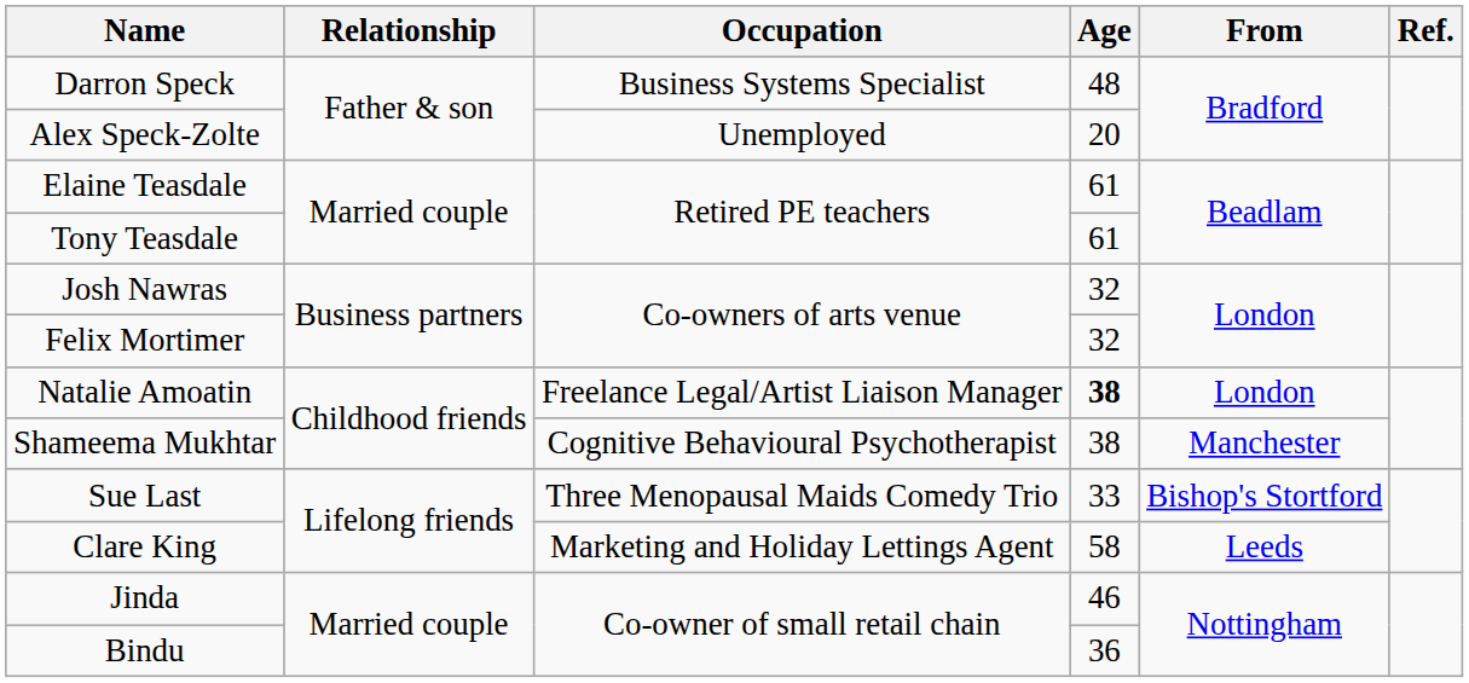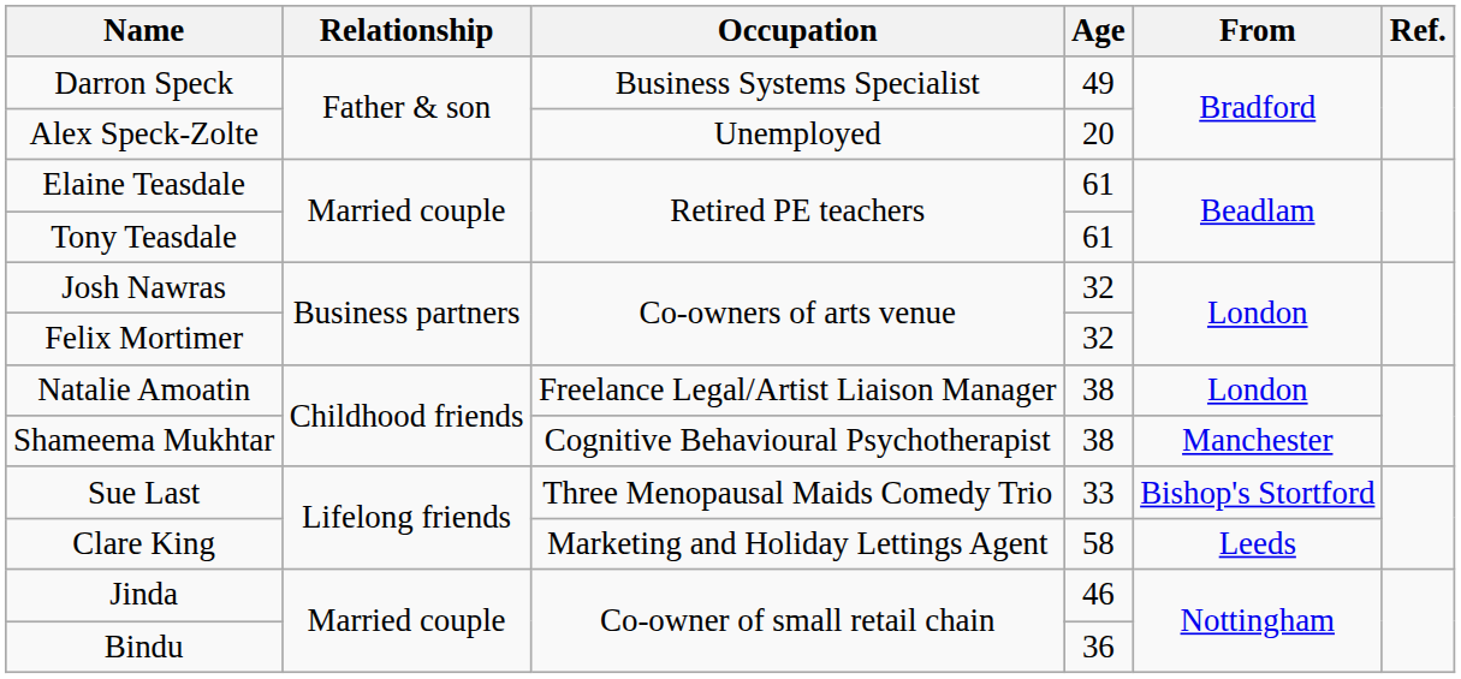 <table class="wikitable sortable" style="text-align: center; ">
 <tr>
 <th>Name</th>
 <th>Relationship</th>
 <th>Occupation</th>
 <th>Age</th>
 <th>From</th>
 <th>Ref.</th>
 </tr>
 <tr>
 <td>Darron Speck</td>
 <td rowspan="2">Father & son</td>
 <td>Business Systems Specialist</td>
-<td>48</td>
+<td>49</td>
 <td rowspan="2"><a href='#'>Bradford</a></td>
 <td rowspan="2"></td>
 </tr>
 <tr>
 <td>Alex Speck-Zolte</td>
 <td>Unemployed</td>
 <td>20</td>
 </tr>
 <tr>
 <td>Elaine Teasdale</td>
 <td rowspan="2">Married couple</td>
 <td rowspan="2">Retired PE teachers</td>
 <td>61</td>
 <td rowspan="2"><a href='#'>Beadlam</a></td>
 <td rowspan="2"></td>
 </tr>
 <tr>
 <td>Tony Teasdale</td>
 <td>61</td>
 </tr>
 <tr>
 <td>Josh Nawras</td>
 <td rowspan="2">Business partners</td>
 <td rowspan="2">Co-owners of arts venue</td>
 <td>32</td>
 <td rowspan="2"><a href='#'>London</a></td>
 <td rowspan="2"></td>
 </tr>
 <tr>
 <td>Felix Mortimer</td>
 <td>32</td>
 </tr>
 <tr>
 <td>Natalie Amoatin</td>
 <td rowspan="2">Childhood friends</td>
 <td>Freelance Legal/Artist Liaison Manager</td>
-<td><strong>38</strong></td>
+<td>38</td>
 <td><a href='#'>London</a></td>
 <td rowspan="2"></td>
 </tr>
 <tr>
 <td>Shameema Mukhtar</td>
 <td>Cognitive Behavioural Psychotherapist</td>
 <td>38</td>
 <td><a href='#'>Manchester</a></td>
 </tr>
 <tr>
 <td>Sue Last</td>
 <td rowspan="2">Lifelong friends</td>
 <td>Three Menopausal Maids Comedy Trio</td>
 <td>33</td>
 <td><a href='#'>Bishop's Stortford</a></td>
 <td rowspan="2"></td>
 </tr>
 <tr>
 <td>Clare King</td>
 <td>Marketing and Holiday Lettings Agent</td>
 <td>58</td>
 <td><a href='#'>Leeds</a></td>
 </tr>
 <tr>
 <td>Jinda</td>
 <td rowspan="2">Married couple</td>
 <td rowspan="2">Co-owner of small retail chain</td>
 <td>46</td>
 <td rowspan="2"><a href='#'>Nottingham</a></td>
 <td rowspan="2"></td>
 </tr>
 <tr>
 <td>Bindu</td>
 <td>36</td>
 </tr>
 </table>
